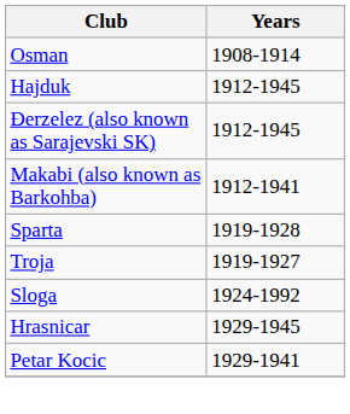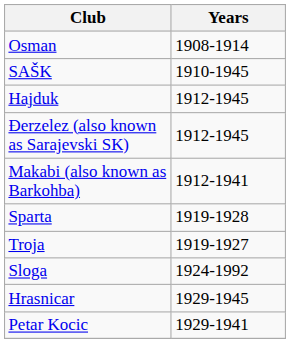 <table class="wikitable">
 <tr style="background:#efefef;">
 <th scope="col" width="150">Club</th>
 <th scope="col" width="100">Years</th>
 </tr>
 <tr>
 <td><a href='#'>Osman</a></td>
 <td>1908-1914</td>
+</tr>
+<tr>
+<td><a href='#'>SAŠK</a></td>
+<td>1910-1945</td>
 </tr>
 <tr>
 <td><a href='#'>Hajduk</a></td>
 <td>1912-1945</td>
 </tr>
 <tr>
 <td><a href='#'>Đerzelez (also known as Sarajevski SK)</a></td>
 <td>1912-1945</td>
 </tr>
 <tr>
 <td><a href='#'>Makabi (also known as Barkohba)</a></td>
 <td>1912-1941</td>
 </tr>
 <tr>
 <td><a href='#'>Sparta</a></td>
 <td>1919-1928</td>
 </tr>
 <tr>
 <td><a href='#'>Troja</a></td>
 <td>1919-1927</td>
 </tr>
 <tr>
 <td><a href='#'>Sloga</a></td>
 <td>1924-1992</td>
 </tr>
 <tr>
 <td><a href='#'>Hrasnicar</a></td>
 <td>1929-1945</td>
 </tr>
 <tr>
 <td><a href='#'>Petar Kocic</a></td>
 <td>1929-1941</td>
 </tr>
 <tr>
 </tr>
 </table>
